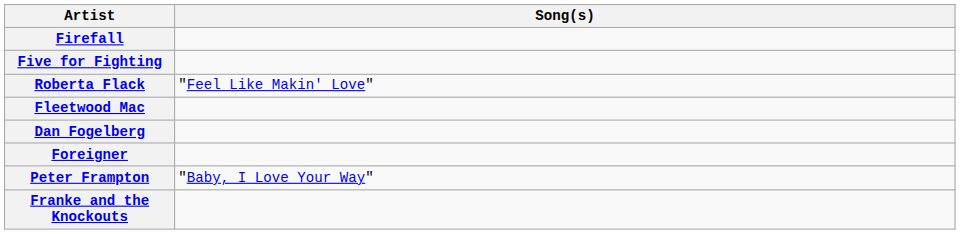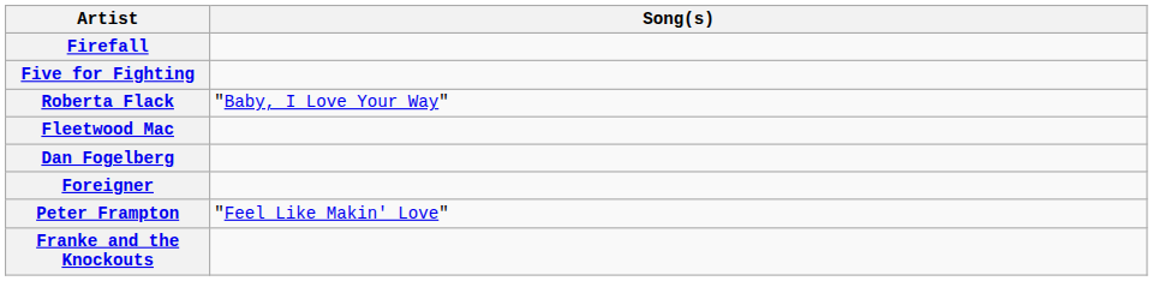 <table class="wikitable plainrowheaders sortable">
 <tr>
 <th scope="col" style="width:150px;">Artist</th>
 <th scope="col" style="width:710px;">Song(s)</th>
 </tr>
 <tr>
 <th scope="row"><a href='#'>Firefall</a></th>
 <td></td>
 </tr>
 <tr>
 <th scope="row"><a href='#'>Five for Fighting</a></th>
 <td></td>
 </tr>
 <tr>
 <th scope="row"><a href='#'>Roberta Flack</a></th>
-<td>"<a href='#'>Feel Like Makin' Love</a>"</td>
+<td>"<a href='#'>Baby, I Love Your Way</a>"</td>
 </tr>
 <tr>
 <th scope="row"><a href='#'>Fleetwood Mac</a></th>
 <td></td>
 </tr>
 <tr>
 <th scope="row"><a href='#'>Dan Fogelberg</a></th>
 <td></td>
 </tr>
 <tr>
 <th scope="row"><a href='#'>Foreigner</a></th>
 <td></td>
 </tr>
 <tr>
 <th scope="row"><a href='#'>Peter Frampton</a></th>
-<td>"<a href='#'>Baby, I Love Your Way</a>"</td>
+<td>"<a href='#'>Feel Like Makin' Love</a>"</td>
 </tr>
 <tr>
 <th scope="row"><a href='#'>Franke and the Knockouts</a></th>
 <td></td>
 </tr>
 </table>
